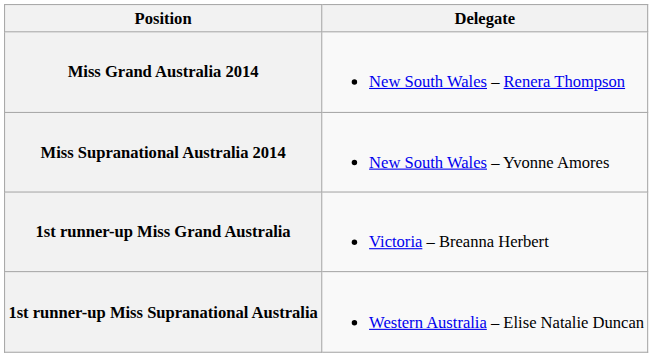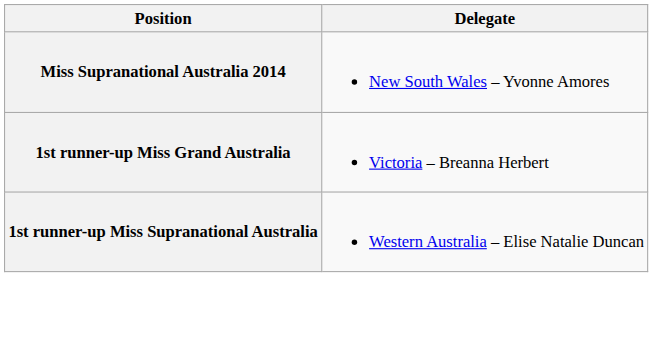 <table class="wikitable" style="font-size: 95%";>
 <tr>
 <th>Position</th>
 <th>Delegate</th>
-</tr>
-<tr>
-<th>Miss Grand Australia 2014</th>
-<td><br><ul><li><a href='#'>New South Wales</a> – <a href='#'>Renera Thompson</a></li></ul></td>
 </tr>
 <tr>
 <th>Miss Supranational Australia 2014</th>
 <td><br><ul><li><a href='#'>New South Wales</a> – Yvonne Amores</li></ul></td>
 </tr>
 <tr>
 <th>1st runner-up Miss Grand Australia</th>
 <td><br><ul><li><a href='#'>Victoria</a> – Breanna Herbert</li></ul></td>
 </tr>
 <tr>
 <th>1st runner-up Miss Supranational Australia</th>
 <td><br><ul><li><a href='#'>Western Australia</a> – Elise Natalie Duncan</li></ul></td>
 </tr>
 </table>
